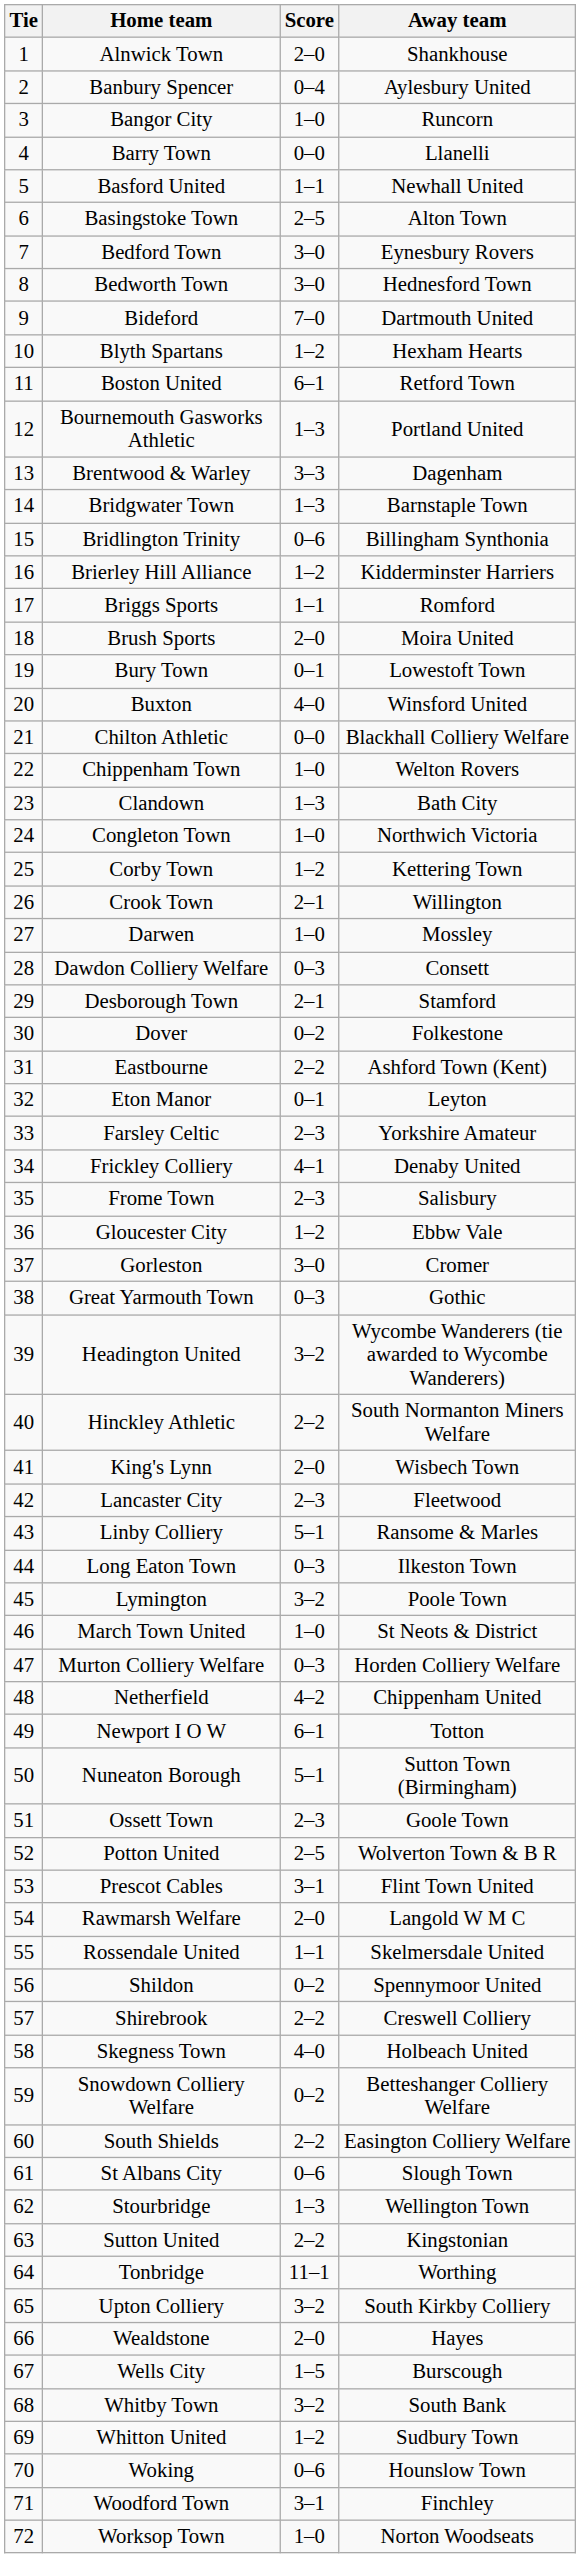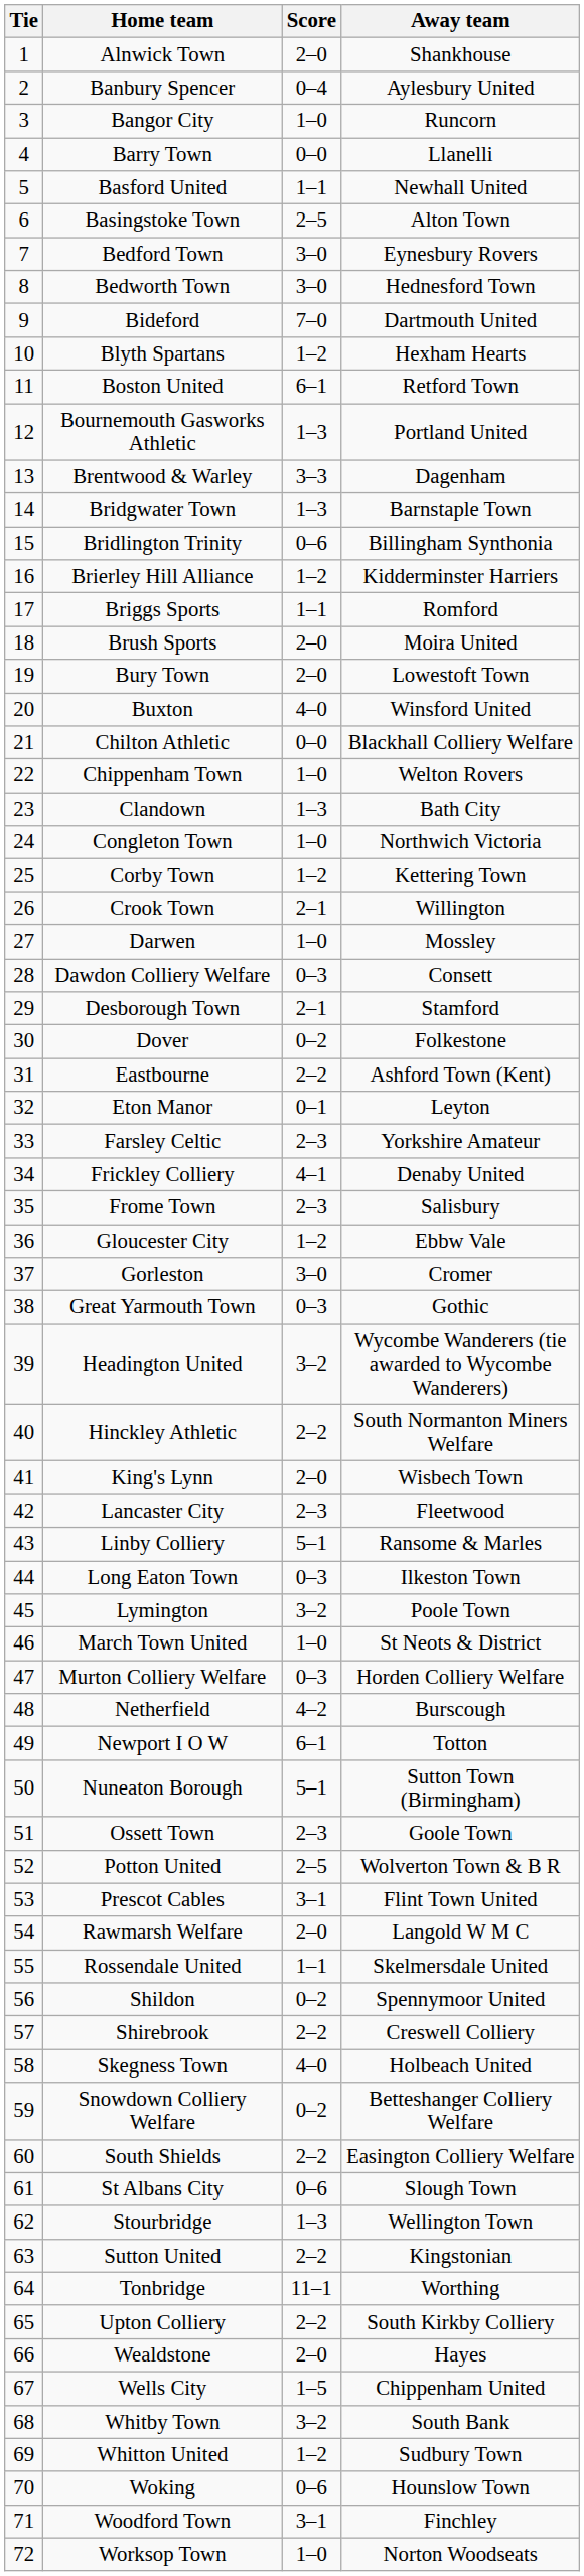 <table class="wikitable" style="text-align:center;">
 <tr>
 <th width=20>Tie</th>
 <th width=175>Home team</th>
 <th width=20>Score</th>
 <th width=175>Away team</th>
 </tr>
 <tr>
 <td>1</td>
 <td>Alnwick Town</td>
 <td>2–0</td>
 <td>Shankhouse</td>
 </tr>
 <tr>
 <td>2</td>
 <td>Banbury Spencer</td>
 <td>0–4</td>
 <td>Aylesbury United</td>
 </tr>
 <tr>
 <td>3</td>
 <td>Bangor City</td>
 <td>1–0</td>
 <td>Runcorn</td>
 </tr>
 <tr>
 <td>4</td>
 <td>Barry Town</td>
 <td>0–0</td>
 <td>Llanelli</td>
 </tr>
 <tr>
 <td>5</td>
 <td>Basford United</td>
 <td>1–1</td>
 <td>Newhall United</td>
 </tr>
 <tr>
 <td>6</td>
 <td>Basingstoke Town</td>
 <td>2–5</td>
 <td>Alton Town</td>
 </tr>
 <tr>
 <td>7</td>
 <td>Bedford Town</td>
 <td>3–0</td>
 <td>Eynesbury Rovers</td>
 </tr>
 <tr>
 <td>8</td>
 <td>Bedworth Town</td>
 <td>3–0</td>
 <td>Hednesford Town</td>
 </tr>
 <tr>
 <td>9</td>
 <td>Bideford</td>
 <td>7–0</td>
 <td>Dartmouth United</td>
 </tr>
 <tr>
 <td>10</td>
 <td>Blyth Spartans</td>
 <td>1–2</td>
 <td>Hexham Hearts</td>
 </tr>
 <tr>
 <td>11</td>
 <td>Boston United</td>
 <td>6–1</td>
 <td>Retford Town</td>
 </tr>
 <tr>
 <td>12</td>
 <td>Bournemouth Gasworks Athletic</td>
 <td>1–3</td>
 <td>Portland United</td>
 </tr>
 <tr>
 <td>13</td>
 <td>Brentwood & Warley</td>
 <td>3–3</td>
 <td>Dagenham</td>
 </tr>
 <tr>
 <td>14</td>
 <td>Bridgwater Town</td>
 <td>1–3</td>
 <td>Barnstaple Town</td>
 </tr>
 <tr>
 <td>15</td>
 <td>Bridlington Trinity</td>
 <td>0–6</td>
 <td>Billingham Synthonia</td>
 </tr>
 <tr>
 <td>16</td>
 <td>Brierley Hill Alliance</td>
 <td>1–2</td>
 <td>Kidderminster Harriers</td>
 </tr>
 <tr>
 <td>17</td>
 <td>Briggs Sports</td>
 <td>1–1</td>
 <td>Romford</td>
 </tr>
 <tr>
 <td>18</td>
 <td>Brush Sports</td>
 <td>2–0</td>
 <td>Moira United</td>
 </tr>
 <tr>
 <td>19</td>
 <td>Bury Town</td>
-<td>0–1</td>
+<td>2–0</td>
 <td>Lowestoft Town</td>
 </tr>
 <tr>
 <td>20</td>
 <td>Buxton</td>
 <td>4–0</td>
 <td>Winsford United</td>
 </tr>
 <tr>
 <td>21</td>
 <td>Chilton Athletic</td>
 <td>0–0</td>
 <td>Blackhall Colliery Welfare</td>
 </tr>
 <tr>
 <td>22</td>
 <td>Chippenham Town</td>
 <td>1–0</td>
 <td>Welton Rovers</td>
 </tr>
 <tr>
 <td>23</td>
 <td>Clandown</td>
 <td>1–3</td>
 <td>Bath City</td>
 </tr>
 <tr>
 <td>24</td>
 <td>Congleton Town</td>
 <td>1–0</td>
 <td>Northwich Victoria</td>
 </tr>
 <tr>
 <td>25</td>
 <td>Corby Town</td>
 <td>1–2</td>
 <td>Kettering Town</td>
 </tr>
 <tr>
 <td>26</td>
 <td>Crook Town</td>
 <td>2–1</td>
 <td>Willington</td>
 </tr>
 <tr>
 <td>27</td>
 <td>Darwen</td>
 <td>1–0</td>
 <td>Mossley</td>
 </tr>
 <tr>
 <td>28</td>
 <td>Dawdon Colliery Welfare</td>
 <td>0–3</td>
 <td>Consett</td>
 </tr>
 <tr>
 <td>29</td>
 <td>Desborough Town</td>
 <td>2–1</td>
 <td>Stamford</td>
 </tr>
 <tr>
 <td>30</td>
 <td>Dover</td>
 <td>0–2</td>
 <td>Folkestone</td>
 </tr>
 <tr>
 <td>31</td>
 <td>Eastbourne</td>
 <td>2–2</td>
 <td>Ashford Town (Kent)</td>
 </tr>
 <tr>
 <td>32</td>
 <td>Eton Manor</td>
 <td>0–1</td>
 <td>Leyton</td>
 </tr>
 <tr>
 <td>33</td>
 <td>Farsley Celtic</td>
 <td>2–3</td>
 <td>Yorkshire Amateur</td>
 </tr>
 <tr>
 <td>34</td>
 <td>Frickley Colliery</td>
 <td>4–1</td>
 <td>Denaby United</td>
 </tr>
 <tr>
 <td>35</td>
 <td>Frome Town</td>
 <td>2–3</td>
 <td>Salisbury</td>
 </tr>
 <tr>
 <td>36</td>
 <td>Gloucester City</td>
 <td>1–2</td>
 <td>Ebbw Vale</td>
 </tr>
 <tr>
 <td>37</td>
 <td>Gorleston</td>
 <td>3–0</td>
 <td>Cromer</td>
 </tr>
 <tr>
 <td>38</td>
 <td>Great Yarmouth Town</td>
 <td>0–3</td>
 <td>Gothic</td>
 </tr>
 <tr>
 <td>39</td>
 <td>Headington United</td>
 <td>3–2</td>
 <td>Wycombe Wanderers (tie awarded to Wycombe Wanderers)</td>
 </tr>
 <tr>
 <td>40</td>
 <td>Hinckley Athletic</td>
 <td>2–2</td>
 <td>South Normanton Miners Welfare</td>
 </tr>
 <tr>
 <td>41</td>
 <td>King's Lynn</td>
 <td>2–0</td>
 <td>Wisbech Town</td>
 </tr>
 <tr>
 <td>42</td>
 <td>Lancaster City</td>
 <td>2–3</td>
 <td>Fleetwood</td>
 </tr>
 <tr>
 <td>43</td>
 <td>Linby Colliery</td>
 <td>5–1</td>
 <td>Ransome & Marles</td>
 </tr>
 <tr>
 <td>44</td>
 <td>Long Eaton Town</td>
 <td>0–3</td>
 <td>Ilkeston Town</td>
 </tr>
 <tr>
 <td>45</td>
 <td>Lymington</td>
 <td>3–2</td>
 <td>Poole Town</td>
 </tr>
 <tr>
 <td>46</td>
 <td>March Town United</td>
 <td>1–0</td>
 <td>St Neots & District</td>
 </tr>
 <tr>
 <td>47</td>
 <td>Murton Colliery Welfare</td>
 <td>0–3</td>
 <td>Horden Colliery Welfare</td>
 </tr>
 <tr>
 <td>48</td>
 <td>Netherfield</td>
 <td>4–2</td>
-<td>Chippenham United</td>
+<td>Burscough</td>
 </tr>
 <tr>
 <td>49</td>
 <td>Newport I O W</td>
 <td>6–1</td>
 <td>Totton</td>
 </tr>
 <tr>
 <td>50</td>
 <td>Nuneaton Borough</td>
 <td>5–1</td>
 <td>Sutton Town (Birmingham)</td>
 </tr>
 <tr>
 <td>51</td>
 <td>Ossett Town</td>
 <td>2–3</td>
 <td>Goole Town</td>
 </tr>
 <tr>
 <td>52</td>
 <td>Potton United</td>
 <td>2–5</td>
 <td>Wolverton Town & B R</td>
 </tr>
 <tr>
 <td>53</td>
 <td>Prescot Cables</td>
 <td>3–1</td>
 <td>Flint Town United</td>
 </tr>
 <tr>
 <td>54</td>
 <td>Rawmarsh Welfare</td>
 <td>2–0</td>
 <td>Langold W M C</td>
 </tr>
 <tr>
 <td>55</td>
 <td>Rossendale United</td>
 <td>1–1</td>
 <td>Skelmersdale United</td>
 </tr>
 <tr>
 <td>56</td>
 <td>Shildon</td>
 <td>0–2</td>
 <td>Spennymoor United</td>
 </tr>
 <tr>
 <td>57</td>
 <td>Shirebrook</td>
 <td>2–2</td>
 <td>Creswell Colliery</td>
 </tr>
 <tr>
 <td>58</td>
 <td>Skegness Town</td>
 <td>4–0</td>
 <td>Holbeach United</td>
 </tr>
 <tr>
 <td>59</td>
 <td>Snowdown Colliery Welfare</td>
 <td>0–2</td>
 <td>Betteshanger Colliery Welfare</td>
 </tr>
 <tr>
 <td>60</td>
 <td>South Shields</td>
 <td>2–2</td>
 <td>Easington Colliery Welfare</td>
 </tr>
 <tr>
 <td>61</td>
 <td>St Albans City</td>
 <td>0–6</td>
 <td>Slough Town</td>
 </tr>
 <tr>
 <td>62</td>
 <td>Stourbridge</td>
 <td>1–3</td>
 <td>Wellington Town</td>
 </tr>
 <tr>
 <td>63</td>
 <td>Sutton United</td>
 <td>2–2</td>
 <td>Kingstonian</td>
 </tr>
 <tr>
 <td>64</td>
 <td>Tonbridge</td>
 <td>11–1</td>
 <td>Worthing</td>
 </tr>
 <tr>
 <td>65</td>
 <td>Upton Colliery</td>
-<td>3–2</td>
+<td>2–2</td>
 <td>South Kirkby Colliery</td>
 </tr>
 <tr>
 <td>66</td>
 <td>Wealdstone</td>
 <td>2–0</td>
 <td>Hayes</td>
 </tr>
 <tr>
 <td>67</td>
 <td>Wells City</td>
 <td>1–5</td>
-<td>Burscough</td>
+<td>Chippenham United</td>
 </tr>
 <tr>
 <td>68</td>
 <td>Whitby Town</td>
 <td>3–2</td>
 <td>South Bank</td>
 </tr>
 <tr>
 <td>69</td>
 <td>Whitton United</td>
 <td>1–2</td>
 <td>Sudbury Town</td>
 </tr>
 <tr>
 <td>70</td>
 <td>Woking</td>
 <td>0–6</td>
 <td>Hounslow Town</td>
 </tr>
 <tr>
 <td>71</td>
 <td>Woodford Town</td>
 <td>3–1</td>
 <td>Finchley</td>
 </tr>
 <tr>
 <td>72</td>
 <td>Worksop Town</td>
 <td>1–0</td>
 <td>Norton Woodseats</td>
 </tr>
 </table>
